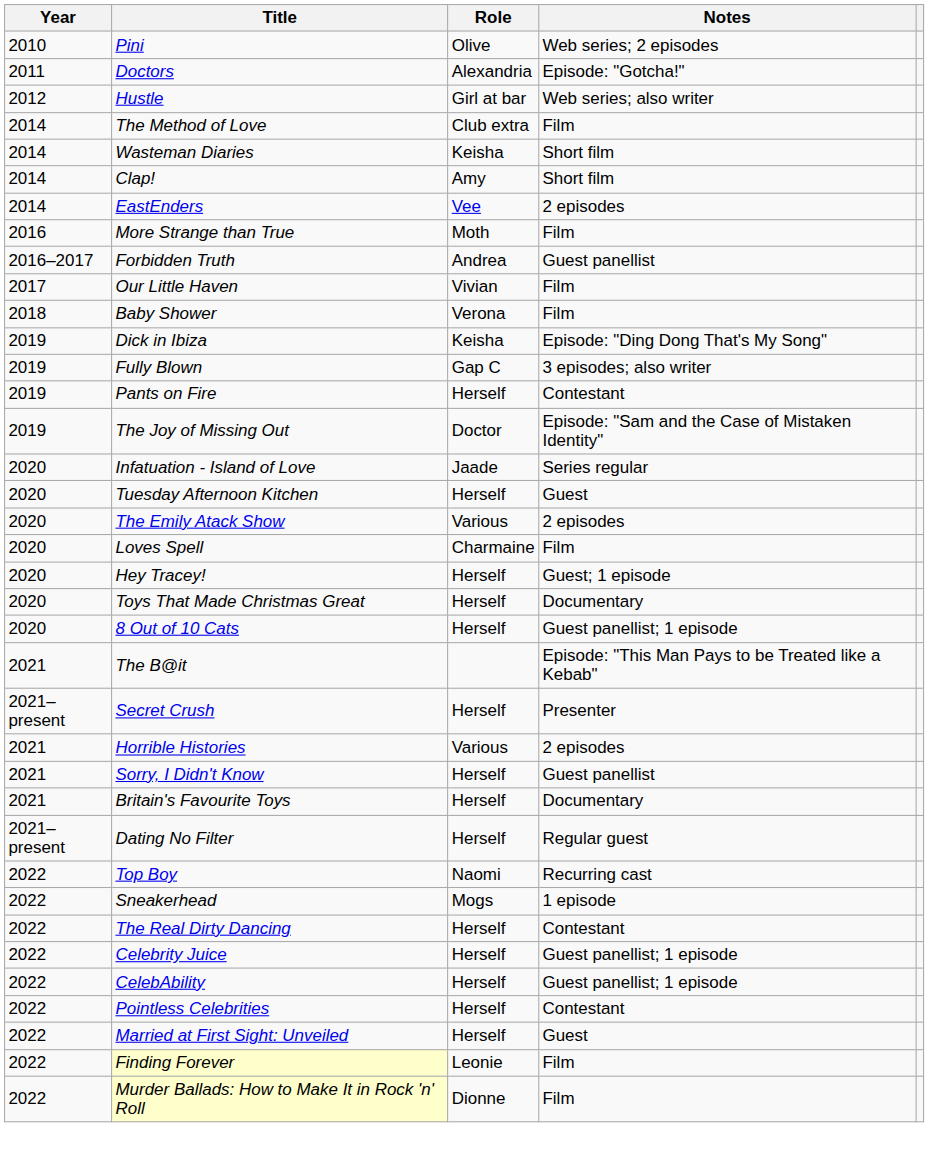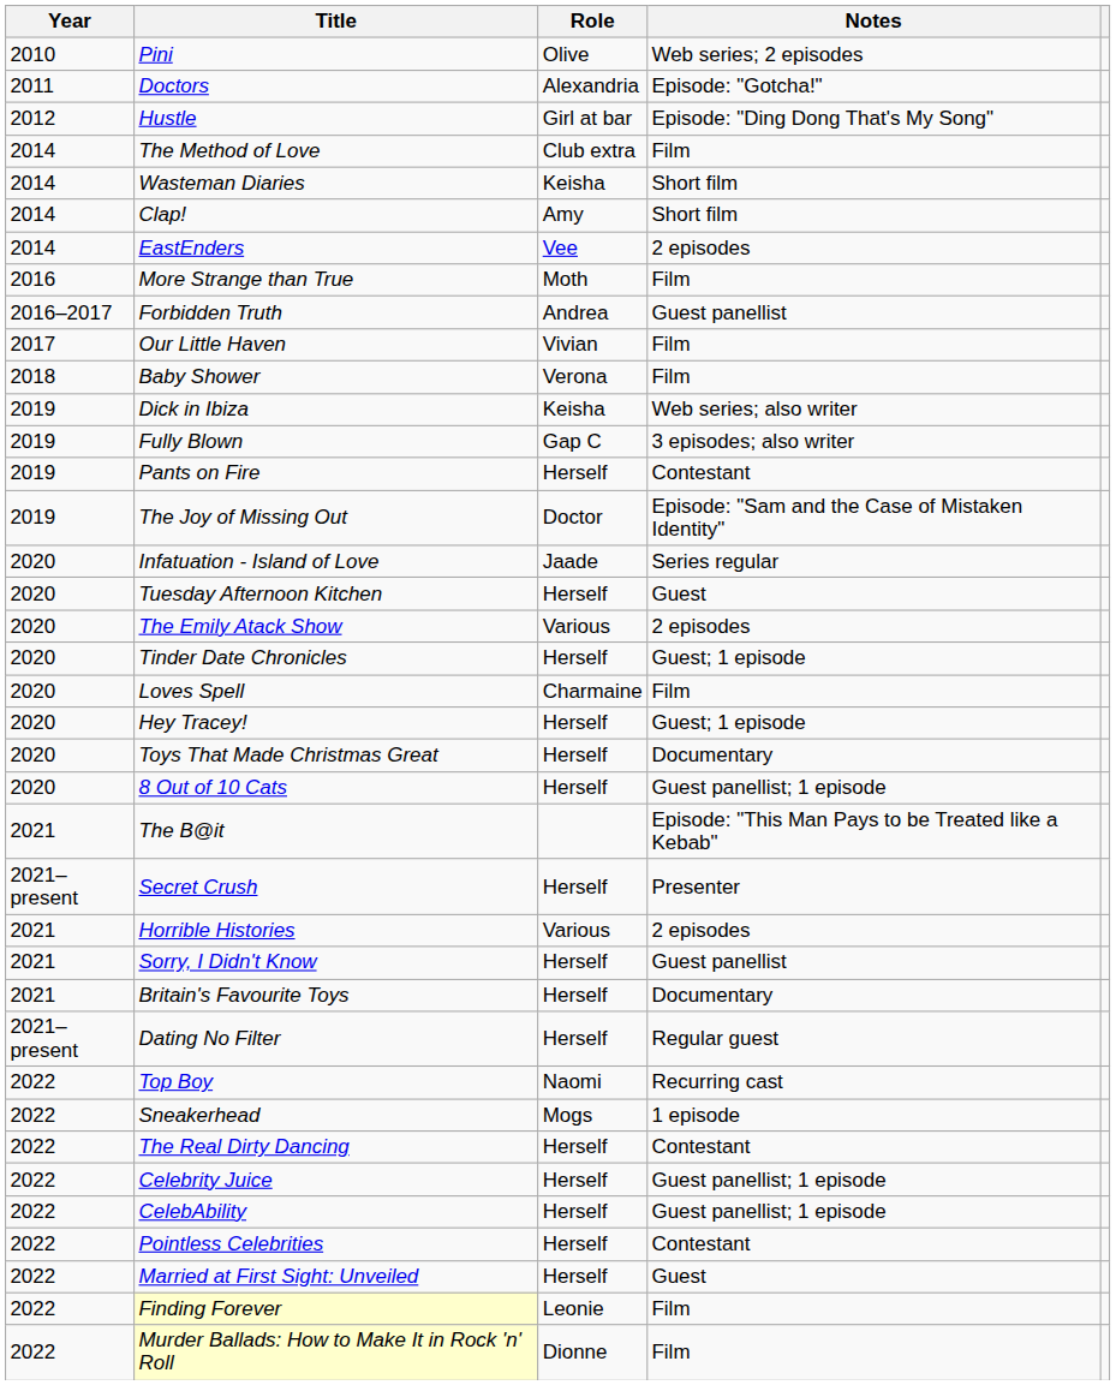 <table class="wikitable plainrowheaders sortable">
 <tr>
 <th>Year</th>
 <th>Title</th>
 <th>Role</th>
 <th>Notes</th>
 <th></th>
 </tr>
 <tr>
 <td>2010</td>
 <td><em><a href='#'>Pini</a></em></td>
 <td>Olive</td>
 <td>Web series; 2 episodes</td>
 <td align="center"></td>
 </tr>
 <tr>
 <td>2011</td>
 <td><em><a href='#'>Doctors</a></em></td>
 <td>Alexandria</td>
 <td>Episode: "Gotcha!"</td>
 <td align="center"></td>
 </tr>
 <tr>
 <td>2012</td>
 <td><em><a href='#'>Hustle</a></em></td>
 <td>Girl at bar</td>
-<td>Web series; also writer</td>
+<td>Episode: "Ding Dong That's My Song"</td>
 <td align="center"></td>
 </tr>
 <tr>
 <td>2014</td>
 <td><em>The Method of Love</em></td>
 <td>Club extra</td>
 <td>Film</td>
 <td align="center"></td>
 </tr>
 <tr>
 <td>2014</td>
 <td><em>Wasteman Diaries</em></td>
 <td>Keisha</td>
 <td>Short film</td>
 <td align="center"></td>
 </tr>
 <tr>
 <td>2014</td>
 <td><em>Clap!</em></td>
 <td>Amy</td>
 <td>Short film</td>
 <td align="center"></td>
 </tr>
 <tr>
 <td>2014</td>
 <td><em><a href='#'>EastEnders</a></em></td>
 <td><a href='#'>Vee</a></td>
 <td>2 episodes</td>
 <td align="center"></td>
 </tr>
 <tr>
 <td>2016</td>
 <td><em>More Strange than True</em></td>
 <td>Moth</td>
 <td>Film</td>
 <td align="center"></td>
 </tr>
 <tr>
 <td>2016–2017</td>
 <td><em>Forbidden Truth</em></td>
 <td>Andrea</td>
 <td>Guest panellist</td>
 <td align="center"></td>
 </tr>
 <tr>
 <td>2017</td>
 <td><em>Our Little Haven</em></td>
 <td>Vivian</td>
 <td>Film</td>
 <td align="center"></td>
 </tr>
 <tr>
 <td>2018</td>
 <td><em>Baby Shower</em></td>
 <td>Verona</td>
 <td>Film</td>
 <td align="center"></td>
 </tr>
 <tr>
 <td>2019</td>
 <td><em>Dick in Ibiza</em></td>
 <td>Keisha</td>
-<td>Episode: "Ding Dong That's My Song"</td>
+<td>Web series; also writer</td>
 <td align="center"></td>
 </tr>
 <tr>
 <td>2019</td>
 <td><em>Fully Blown</em></td>
 <td>Gap C</td>
 <td>3 episodes; also writer</td>
 <td align="center"></td>
 </tr>
 <tr>
 <td>2019</td>
 <td><em>Pants on Fire</em></td>
 <td>Herself</td>
 <td>Contestant</td>
 <td align="center"></td>
 </tr>
 <tr>
 <td>2019</td>
 <td><em>The Joy of Missing Out</em></td>
 <td>Doctor</td>
 <td>Episode: "Sam and the Case of Mistaken Identity"</td>
 <td align="center"></td>
 </tr>
 <tr>
 <td>2020</td>
 <td><em>Infatuation - Island of Love</em></td>
 <td>Jaade</td>
 <td>Series regular</td>
 <td align="center"></td>
 </tr>
 <tr>
 <td>2020</td>
 <td><em>Tuesday Afternoon Kitchen</em></td>
 <td>Herself</td>
 <td>Guest</td>
 <td align="center"></td>
 </tr>
 <tr>
 <td>2020</td>
 <td><em><a href='#'>The Emily Atack Show</a></em></td>
 <td>Various</td>
 <td>2 episodes</td>
+<td align="center"></td>
+</tr>
+<tr>
+<td>2020</td>
+<td><em>Tinder Date Chronicles</em></td>
+<td>Herself</td>
+<td>Guest; 1 episode</td>
 <td align="center"></td>
 </tr>
 <tr>
 <td>2020</td>
 <td><em>Loves Spell</em></td>
 <td>Charmaine</td>
 <td>Film</td>
 <td align="center"></td>
 </tr>
 <tr>
 <td>2020</td>
 <td><em>Hey Tracey!</em></td>
 <td>Herself</td>
 <td>Guest; 1 episode</td>
 <td align="center"></td>
 </tr>
 <tr>
 <td>2020</td>
 <td><em>Toys That Made Christmas Great</em></td>
 <td>Herself</td>
 <td>Documentary</td>
 <td align="center"></td>
 </tr>
 <tr>
 <td>2020</td>
 <td><em><a href='#'>8 Out of 10 Cats</a></em></td>
 <td>Herself</td>
 <td>Guest panellist; 1 episode</td>
 <td align="center"></td>
 </tr>
 <tr>
 <td>2021</td>
 <td><em>The B@it</em></td>
 <td></td>
 <td>Episode: "This Man Pays to be Treated like a Kebab"</td>
 <td align="center"></td>
 </tr>
 <tr>
 <td>2021–present</td>
 <td><em><a href='#'>Secret Crush</a></em></td>
 <td>Herself</td>
 <td>Presenter</td>
 <td align="center"></td>
 </tr>
 <tr>
 <td>2021</td>
 <td><em><a href='#'>Horrible Histories</a></em></td>
 <td>Various</td>
 <td>2 episodes</td>
 <td align="center"></td>
 </tr>
 <tr>
 <td>2021</td>
 <td><em><a href='#'>Sorry, I Didn't Know</a></em></td>
 <td>Herself</td>
 <td>Guest panellist</td>
 <td align="center"></td>
 </tr>
 <tr>
 <td>2021</td>
 <td><em>Britain's Favourite Toys</em></td>
 <td>Herself</td>
 <td>Documentary</td>
 <td align="center"></td>
 </tr>
 <tr>
 <td>2021–present</td>
 <td><em>Dating No Filter</em></td>
 <td>Herself</td>
 <td>Regular guest</td>
 <td align="center"></td>
 </tr>
 <tr>
 <td>2022</td>
 <td><em><a href='#'>Top Boy</a></em></td>
 <td>Naomi</td>
 <td>Recurring cast</td>
 <td align="center"></td>
 </tr>
 <tr>
 <td>2022</td>
 <td><em>Sneakerhead</em></td>
 <td>Mogs</td>
 <td>1 episode</td>
 <td align="center"></td>
 </tr>
 <tr>
 <td>2022</td>
 <td><em><a href='#'>The Real Dirty Dancing</a></em></td>
 <td>Herself</td>
 <td>Contestant</td>
 <td align="center"></td>
 </tr>
 <tr>
 <td>2022</td>
 <td><em><a href='#'>Celebrity Juice</a></em></td>
 <td>Herself</td>
 <td>Guest panellist; 1 episode</td>
 <td align="center"></td>
 </tr>
 <tr>
 <td>2022</td>
 <td><em><a href='#'>CelebAbility</a></em></td>
 <td>Herself</td>
 <td>Guest panellist; 1 episode</td>
 <td align="center"></td>
 </tr>
 <tr>
 <td>2022</td>
 <td><em><a href='#'>Pointless Celebrities</a></em></td>
 <td>Herself</td>
 <td>Contestant</td>
 <td align="center"></td>
 </tr>
 <tr>
 <td>2022</td>
 <td><em><a href='#'>Married at First Sight: Unveiled</a></em></td>
 <td>Herself</td>
 <td>Guest</td>
 <td align="center"></td>
 </tr>
 <tr>
 <td>2022</td>
 <td style="background:#FFFFCC;"><em>Finding Forever</em> </td>
 <td>Leonie</td>
 <td>Film</td>
 <td align="center"></td>
 </tr>
 <tr>
 <td>2022</td>
 <td style="background:#FFFFCC;"><em>Murder Ballads: How to Make It in Rock 'n' Roll</em> </td>
 <td>Dionne</td>
 <td>Film</td>
 <td align="center"></td>
 </tr>
 </table>
